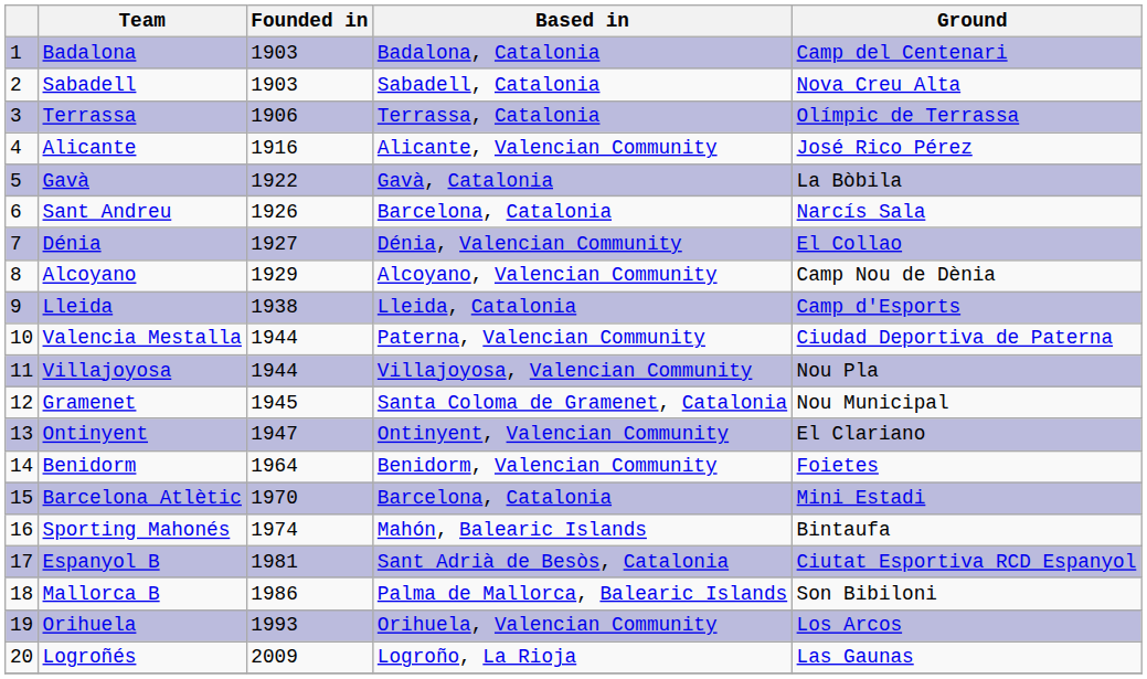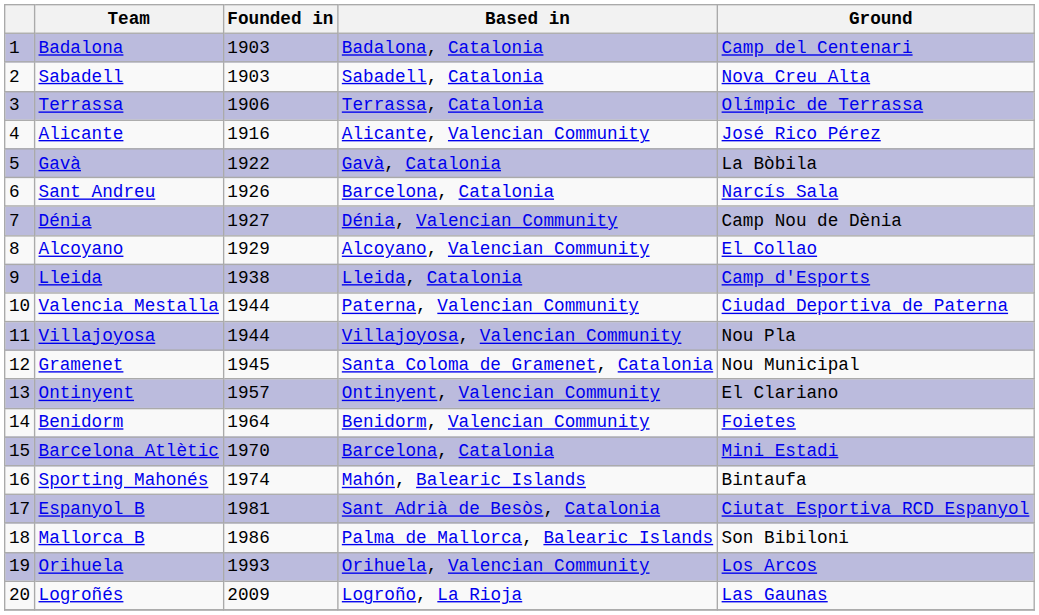 <table class="wikitable">
 <tr>
 <th></th>
 <th>Team</th>
 <th>Founded in</th>
 <th>Based in</th>
 <th> Ground</th>
 </tr>
 <tr style="background:#BBBBDD;">
 <td>1</td>
 <td><a href='#'>Badalona</a></td>
 <td>1903</td>
 <td><a href='#'>Badalona</a>, <a href='#'>Catalonia</a></td>
 <td><a href='#'>Camp del Centenari</a></td>
 </tr>
 <tr>
 <td>2</td>
 <td><a href='#'>Sabadell</a></td>
 <td>1903</td>
 <td><a href='#'>Sabadell</a>, <a href='#'>Catalonia</a></td>
 <td><a href='#'>Nova Creu Alta</a></td>
 </tr>
 <tr style="background:#BBBBDD;">
 <td>3</td>
 <td><a href='#'>Terrassa</a></td>
 <td>1906</td>
 <td><a href='#'>Terrassa</a>, <a href='#'>Catalonia</a></td>
 <td><a href='#'>Olímpic de Terrassa</a></td>
 </tr>
 <tr>
 <td>4</td>
 <td><a href='#'>Alicante</a></td>
 <td>1916</td>
 <td><a href='#'>Alicante</a>, <a href='#'>Valencian Community</a></td>
 <td><a href='#'>José Rico Pérez</a></td>
 </tr>
 <tr style="background:#BBBBDD;">
 <td>5</td>
 <td><a href='#'>Gavà</a></td>
 <td>1922</td>
 <td><a href='#'>Gavà</a>, <a href='#'>Catalonia</a></td>
 <td>La Bòbila</td>
 </tr>
 <tr>
 <td>6</td>
 <td><a href='#'>Sant Andreu</a></td>
 <td>1926</td>
 <td><a href='#'>Barcelona</a>, <a href='#'>Catalonia</a></td>
 <td><a href='#'>Narcís Sala</a></td>
 </tr>
 <tr style="background:#BBBBDD;">
 <td>7</td>
 <td><a href='#'>Dénia</a></td>
 <td>1927</td>
 <td><a href='#'>Dénia</a>, <a href='#'>Valencian Community</a></td>
-<td><a href='#'>El Collao</a></td>
+<td>Camp Nou de Dènia</td>
 </tr>
 <tr>
 <td>8</td>
 <td><a href='#'>Alcoyano</a></td>
 <td>1929</td>
 <td><a href='#'>Alcoyano</a>, <a href='#'>Valencian Community</a></td>
-<td>Camp Nou de Dènia</td>
+<td><a href='#'>El Collao</a></td>
 </tr>
 <tr style="background:#BBBBDD;">
 <td>9</td>
 <td><a href='#'>Lleida</a></td>
 <td>1938</td>
 <td><a href='#'>Lleida</a>, <a href='#'>Catalonia</a></td>
 <td><a href='#'>Camp d'Esports</a></td>
 </tr>
 <tr>
 <td>10</td>
 <td><a href='#'>Valencia Mestalla</a></td>
 <td>1944</td>
 <td><a href='#'>Paterna</a>, <a href='#'>Valencian Community</a></td>
 <td><a href='#'>Ciudad Deportiva de Paterna</a></td>
 </tr>
 <tr style="background:#BBBBDD;">
 <td>11</td>
 <td><a href='#'>Villajoyosa</a></td>
 <td>1944</td>
 <td><a href='#'>Villajoyosa</a>, <a href='#'>Valencian Community</a></td>
 <td>Nou Pla</td>
 </tr>
 <tr>
 <td>12</td>
 <td><a href='#'>Gramenet</a></td>
 <td>1945</td>
 <td><a href='#'>Santa Coloma de Gramenet</a>, <a href='#'>Catalonia</a></td>
 <td>Nou Municipal</td>
 </tr>
 <tr style="background:#BBBBDD;">
 <td>13</td>
 <td><a href='#'>Ontinyent</a></td>
-<td>1947</td>
+<td>1957</td>
 <td><a href='#'>Ontinyent</a>, <a href='#'>Valencian Community</a></td>
 <td>El Clariano</td>
 </tr>
 <tr>
 <td>14</td>
 <td><a href='#'>Benidorm</a></td>
 <td>1964</td>
 <td><a href='#'>Benidorm</a>, <a href='#'>Valencian Community</a></td>
 <td><a href='#'>Foietes</a></td>
 </tr>
 <tr style="background:#BBBBDD;">
 <td>15</td>
 <td><a href='#'>Barcelona Atlètic</a></td>
 <td>1970</td>
 <td><a href='#'>Barcelona</a>, <a href='#'>Catalonia</a></td>
 <td><a href='#'>Mini Estadi</a></td>
 </tr>
 <tr>
 <td>16</td>
 <td><a href='#'>Sporting Mahonés</a></td>
 <td>1974</td>
 <td><a href='#'>Mahón</a>, <a href='#'>Balearic Islands</a></td>
 <td>Bintaufa</td>
 </tr>
 <tr style="background:#BBBBDD;">
 <td>17</td>
 <td><a href='#'>Espanyol B</a></td>
 <td>1981</td>
 <td><a href='#'>Sant Adrià de Besòs</a>, <a href='#'>Catalonia</a></td>
 <td><a href='#'>Ciutat Esportiva RCD Espanyol</a></td>
 </tr>
 <tr>
 <td>18</td>
 <td><a href='#'>Mallorca B</a></td>
 <td>1986</td>
 <td><a href='#'>Palma de Mallorca</a>, <a href='#'>Balearic Islands</a></td>
 <td>Son Bibiloni</td>
 </tr>
 <tr style="background:#BBBBDD;">
 <td>19</td>
 <td><a href='#'>Orihuela</a></td>
 <td>1993</td>
 <td><a href='#'>Orihuela</a>, <a href='#'>Valencian Community</a></td>
 <td><a href='#'>Los Arcos</a></td>
 </tr>
 <tr>
 <td>20</td>
 <td><a href='#'>Logroñés</a></td>
 <td>2009</td>
 <td><a href='#'>Logroño</a>, <a href='#'>La Rioja</a></td>
 <td><a href='#'>Las Gaunas</a></td>
 </tr>
 <tr style="background:#BBBBDD;">
 </tr>
 </table>
